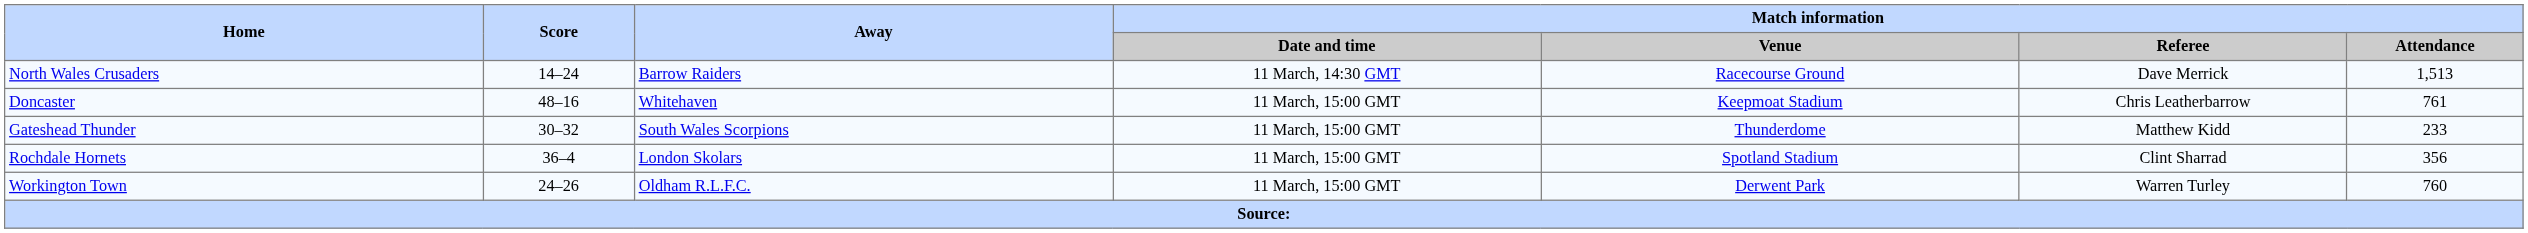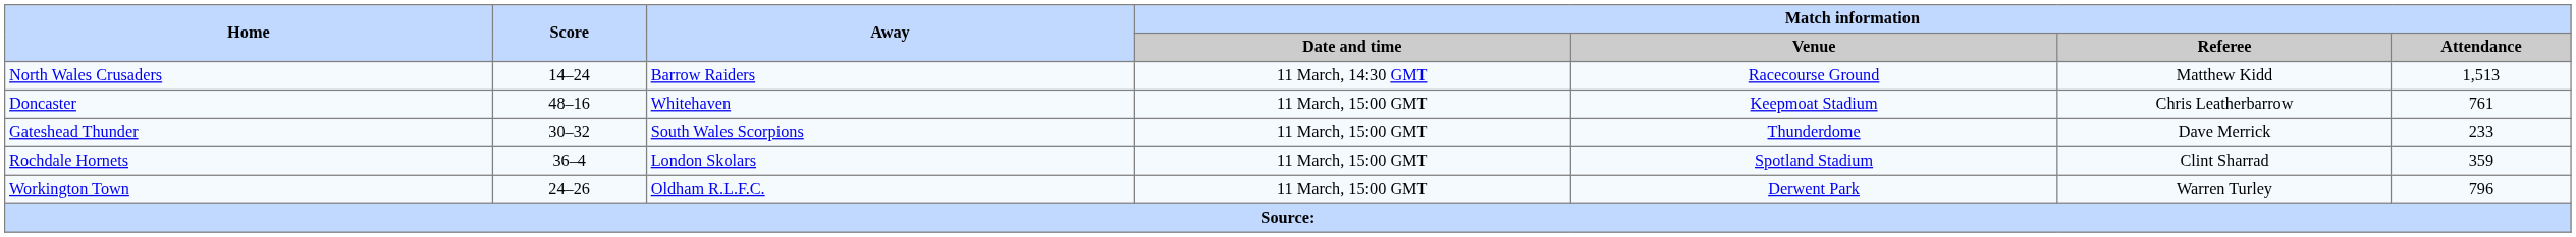 <table border=1 style="border-collapse:collapse; font-size:80%; text-align:center;" cellpadding=3 cellspacing=0 width=100%>
 <tr bgcolor=#C1D8FF>
 <th rowspan=2 width=19%>Home</th>
 <th rowspan=2 width=6%>Score</th>
 <th rowspan=2 width=19%>Away</th>
 <th colspan=6>Match information</th>
 </tr>
 <tr bgcolor=#CCCCCC>
 <th width=17%>Date and time</th>
 <th width=19%>Venue</th>
 <th width=13%>Referee</th>
 <th width=7%>Attendance</th>
 </tr>
 <tr bgcolor=#F5FAFF>
 <td align=left> <a href='#'>North Wales Crusaders</a></td>
 <td>14–24</td>
 <td align=left> <a href='#'>Barrow Raiders</a></td>
 <td>11 March, 14:30 <a href='#'>GMT</a></td>
 <td><a href='#'>Racecourse Ground</a></td>
-<td>Dave Merrick</td>
+<td>Matthew Kidd</td>
 <td>1,513</td>
 </tr>
 <tr bgcolor=#F5FAFF>
 <td align=left> <a href='#'>Doncaster</a></td>
 <td>48–16</td>
 <td align=left> <a href='#'>Whitehaven</a></td>
 <td>11 March, 15:00 GMT</td>
 <td><a href='#'>Keepmoat Stadium</a></td>
 <td>Chris Leatherbarrow</td>
 <td>761</td>
 </tr>
 <tr bgcolor=#F5FAFF>
 <td align=left> <a href='#'>Gateshead Thunder</a></td>
 <td>30–32</td>
 <td align=left> <a href='#'>South Wales Scorpions</a></td>
 <td>11 March, 15:00 GMT</td>
 <td><a href='#'>Thunderdome</a></td>
-<td>Matthew Kidd</td>
+<td>Dave Merrick</td>
 <td>233</td>
 </tr>
 <tr bgcolor=#F5FAFF>
 <td align=left> <a href='#'>Rochdale Hornets</a></td>
 <td>36–4</td>
 <td align=left> <a href='#'>London Skolars</a></td>
 <td>11 March, 15:00 GMT</td>
 <td><a href='#'>Spotland Stadium</a></td>
 <td>Clint Sharrad</td>
-<td>356</td>
+<td>359</td>
 </tr>
 <tr bgcolor=#F5FAFF>
 <td align=left> <a href='#'>Workington Town</a></td>
 <td>24–26</td>
 <td align=left> <a href='#'>Oldham R.L.F.C.</a></td>
 <td>11 March, 15:00 GMT</td>
 <td><a href='#'>Derwent Park</a></td>
 <td>Warren Turley</td>
-<td>760</td>
+<td>796</td>
 </tr>
 <tr bgcolor=#C1D8FF>
 <th colspan=12>Source:</th>
 </tr>
 </table>
